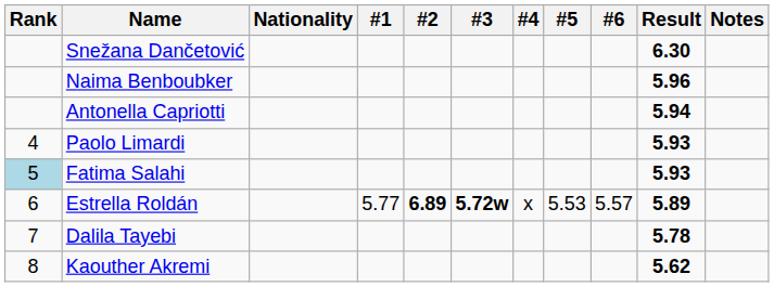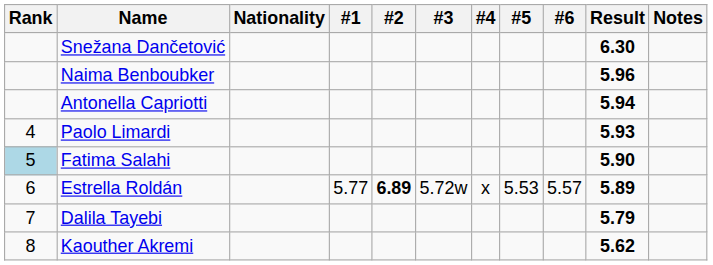 <table class="wikitable sortable" style="text-align:center">
 <tr>
 <th>Rank</th>
 <th>Name</th>
 <th>Nationality</th>
 <th>#1</th>
 <th>#2</th>
 <th>#3</th>
 <th>#4</th>
 <th>#5</th>
 <th>#6</th>
 <th>Result</th>
 <th>Notes</th>
 </tr>
 <tr>
 <td></td>
 <td align=left><a href='#'>Snežana Dančetović</a></td>
 <td align=left></td>
 <td></td>
 <td></td>
 <td></td>
 <td></td>
 <td></td>
 <td></td>
 <td><strong>6.30</strong></td>
 <td></td>
 </tr>
 <tr>
 <td></td>
 <td align=left><a href='#'>Naima Benboubker</a></td>
 <td align=left></td>
 <td></td>
 <td></td>
 <td></td>
 <td></td>
 <td></td>
 <td></td>
 <td><strong>5.96</strong></td>
 <td></td>
 </tr>
 <tr>
 <td></td>
 <td align=left><a href='#'>Antonella Capriotti</a></td>
 <td align=left></td>
 <td></td>
 <td></td>
 <td></td>
 <td></td>
 <td></td>
 <td></td>
 <td><strong>5.94</strong></td>
 <td></td>
 </tr>
 <tr>
 <td>4</td>
 <td align=left><a href='#'>Paolo Limardi</a></td>
 <td align=left></td>
 <td></td>
 <td></td>
 <td></td>
 <td></td>
 <td></td>
 <td></td>
 <td><strong>5.93</strong></td>
 <td></td>
 </tr>
 <tr>
 <td style="background: lightblue;">5</td>
 <td align=left><a href='#'>Fatima Salahi</a></td>
 <td align=left></td>
 <td></td>
 <td></td>
 <td></td>
 <td></td>
 <td></td>
 <td></td>
-<td><strong>5.93</strong></td>
+<td><strong>5.90</strong></td>
 <td></td>
 </tr>
 <tr>
 <td>6</td>
 <td align=left><a href='#'>Estrella Roldán</a></td>
 <td align=left></td>
 <td>5.77</td>
 <td><strong>6.89</strong></td>
-<td><strong>5.72w</strong></td>
+<td>5.72w</td>
 <td>x</td>
 <td>5.53</td>
 <td>5.57</td>
 <td><strong>5.89</strong></td>
 <td></td>
 </tr>
 <tr>
 <td>7</td>
 <td align=left><a href='#'>Dalila Tayebi</a></td>
 <td align=left></td>
 <td></td>
 <td></td>
 <td></td>
 <td></td>
 <td></td>
 <td></td>
-<td><strong>5.78</strong></td>
+<td><strong>5.79</strong></td>
 <td></td>
 </tr>
 <tr>
 <td>8</td>
 <td align=left><a href='#'>Kaouther Akremi</a></td>
 <td align=left></td>
 <td></td>
 <td></td>
 <td></td>
 <td></td>
 <td></td>
 <td></td>
 <td><strong>5.62</strong></td>
 <td></td>
 </tr>
 </table>
